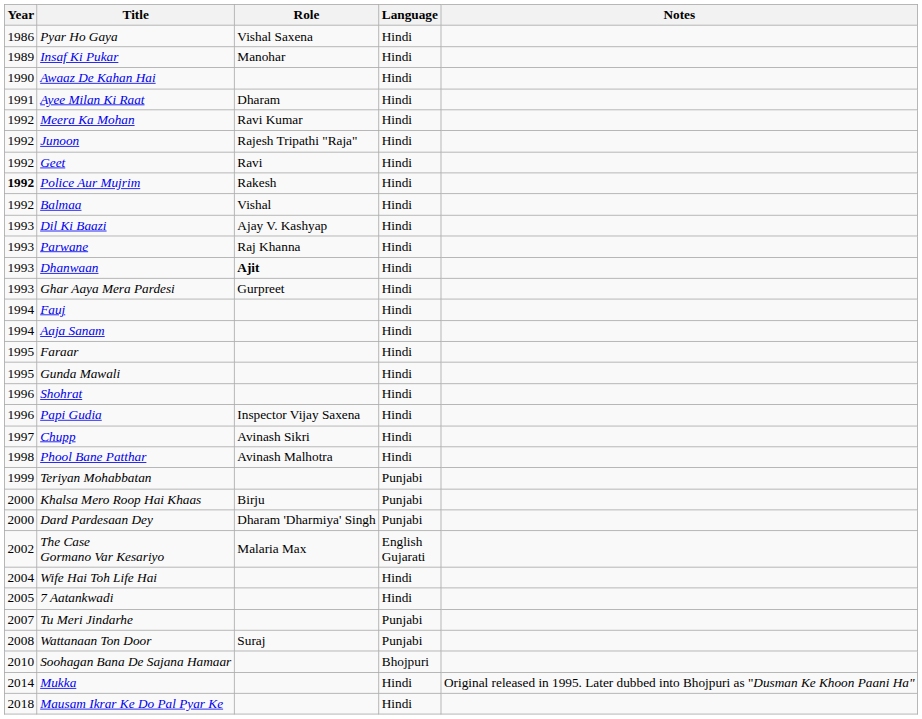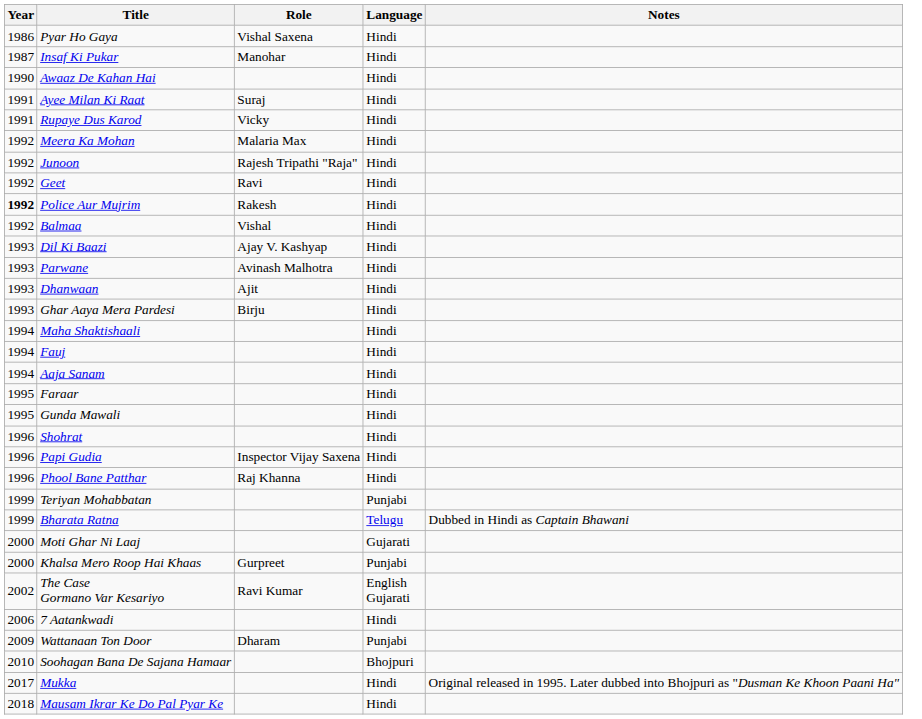 <table class="wikitable">
 <tr>
 <th>Year</th>
 <th>Title</th>
 <th>Role</th>
 <th>Language</th>
 <th>Notes</th>
 </tr>
 <tr>
 <td>1986</td>
 <td><em>Pyar Ho Gaya </em></td>
 <td>Vishal Saxena</td>
 <td>Hindi</td>
 <td></td>
 </tr>
 <tr>
-<td>1989</td>
+<td>1987</td>
 <td><em><a href='#'>Insaf Ki Pukar</a></em></td>
 <td>Manohar</td>
 <td>Hindi</td>
 <td></td>
 </tr>
 <tr>
 <td>1990</td>
 <td><em><a href='#'>Awaaz De Kahan Hai</a></em></td>
 <td></td>
 <td>Hindi</td>
 <td></td>
 </tr>
 <tr>
 <td>1991</td>
 <td><em><a href='#'>Ayee Milan Ki Raat</a></em></td>
-<td>Dharam</td>
+<td>Suraj</td>
+<td>Hindi</td>
+<td></td>
+</tr>
+<tr>
+<td>1991</td>
+<td><em><a href='#'>Rupaye Dus Karod</a></em></td>
+<td>Vicky</td>
 <td>Hindi</td>
 <td></td>
 </tr>
 <tr>
 <td>1992</td>
 <td><em><a href='#'>Meera Ka Mohan</a></em></td>
-<td>Ravi Kumar</td>
+<td>Malaria Max</td>
 <td>Hindi</td>
 <td></td>
 </tr>
 <tr>
 <td>1992</td>
 <td><em><a href='#'>Junoon</a></em></td>
 <td>Rajesh Tripathi "Raja"</td>
 <td>Hindi</td>
 <td></td>
 </tr>
 <tr>
 <td>1992</td>
 <td><em><a href='#'>Geet</a></em></td>
 <td>Ravi</td>
 <td>Hindi</td>
 <td></td>
 </tr>
 <tr>
 <td><strong>1992</strong></td>
 <td><em><a href='#'>Police Aur Mujrim</a></em></td>
 <td>Rakesh</td>
 <td>Hindi</td>
 <td></td>
 </tr>
 <tr>
 <td>1992</td>
 <td><em><a href='#'>Balmaa</a></em></td>
 <td>Vishal</td>
 <td>Hindi</td>
 <td></td>
 </tr>
 <tr>
 <td>1993</td>
 <td><em><a href='#'>Dil Ki Baazi</a></em></td>
 <td>Ajay V. Kashyap</td>
 <td>Hindi</td>
 <td></td>
 </tr>
 <tr>
 <td>1993</td>
 <td><em><a href='#'>Parwane</a></em></td>
-<td>Raj Khanna</td>
+<td>Avinash Malhotra</td>
 <td>Hindi</td>
 <td></td>
 </tr>
 <tr>
 <td>1993</td>
 <td><em><a href='#'>Dhanwaan</a></em></td>
-<td><strong>Ajit</strong></td>
+<td>Ajit</td>
 <td>Hindi</td>
 <td></td>
 </tr>
 <tr>
 <td>1993</td>
 <td><em>Ghar Aaya Mera Pardesi</em></td>
-<td>Gurpreet</td>
+<td>Birju</td>
+<td>Hindi</td>
+<td></td>
+</tr>
+<tr>
+<td>1994</td>
+<td><em><a href='#'>Maha Shaktishaali</a></em></td>
+<td></td>
 <td>Hindi</td>
 <td></td>
 </tr>
 <tr>
 <td>1994</td>
 <td><em><a href='#'>Fauj</a></em></td>
 <td></td>
 <td>Hindi</td>
 <td></td>
 </tr>
 <tr>
 <td>1994</td>
 <td><em><a href='#'>Aaja Sanam</a></em></td>
 <td></td>
 <td>Hindi</td>
 <td></td>
 </tr>
 <tr>
 <td>1995</td>
 <td><em>Faraar</em></td>
 <td></td>
 <td>Hindi</td>
 <td></td>
 </tr>
 <tr>
 <td>1995</td>
 <td><em>Gunda Mawali</em></td>
 <td></td>
 <td>Hindi</td>
 <td></td>
 </tr>
 <tr>
 <td>1996</td>
 <td><em><a href='#'>Shohrat</a></em></td>
 <td></td>
 <td>Hindi</td>
 <td></td>
 </tr>
 <tr>
 <td>1996</td>
 <td><em><a href='#'>Papi Gudia</a></em></td>
 <td>Inspector Vijay Saxena</td>
 <td>Hindi</td>
 <td></td>
 </tr>
 <tr>
-<td>1997</td>
-<td><em><a href='#'>Chupp</a></em></td>
-<td>Avinash Sikri</td>
-<td>Hindi</td>
-<td></td>
-</tr>
-<tr>
-<td>1998</td>
+<td>1996</td>
 <td><em><a href='#'>Phool Bane Patthar</a></em></td>
-<td>Avinash Malhotra</td>
+<td>Raj Khanna</td>
 <td>Hindi</td>
 <td></td>
 </tr>
 <tr>
 <td>1999</td>
 <td><em>Teriyan Mohabbatan</em></td>
 <td></td>
 <td>Punjabi</td>
 <td></td>
 </tr>
 <tr>
+<td>1999</td>
+<td><em><a href='#'>Bharata Ratna</a></em></td>
+<td></td>
+<td><a href='#'>Telugu</a></td>
+<td>Dubbed in Hindi as <em>Captain Bhawani</em></td>
+</tr>
+<tr>
 <td>2000</td>
-<td><em>Khalsa Mero Roop Hai Khaas</em></td>
-<td>Birju</td>
-<td>Punjabi</td>
+<td><em>Moti Ghar Ni Laaj</em></td>
+<td></td>
+<td>Gujarati</td>
 <td></td>
 </tr>
 <tr>
 <td>2000</td>
-<td><em>Dard Pardesaan Dey</em></td>
-<td>Dharam 'Dharmiya' Singh</td>
+<td><em>Khalsa Mero Roop Hai Khaas</em></td>
+<td>Gurpreet</td>
 <td>Punjabi</td>
 <td></td>
 </tr>
 <tr>
 <td>2002</td>
 <td><em>The Case</em><br><em>Gormano Var Kesariyo</em></td>
-<td>Malaria Max</td>
+<td>Ravi Kumar</td>
 <td>English<br>Gujarati</td>
 <td></td>
 </tr>
 <tr>
-<td>2004</td>
-<td><em>Wife Hai Toh Life Hai</em></td>
-<td></td>
-<td>Hindi</td>
-<td></td>
-</tr>
-<tr>
-<td>2005</td>
+<td>2006</td>
 <td><em>7 Aatankwadi</em></td>
 <td></td>
 <td>Hindi</td>
 <td></td>
 </tr>
 <tr>
-<td>2007</td>
-<td><em>Tu Meri Jindarhe</em></td>
-<td></td>
-<td>Punjabi</td>
-<td></td>
-</tr>
-<tr>
-<td>2008</td>
+<td>2009</td>
 <td><em>Wattanaan Ton Door</em></td>
-<td>Suraj</td>
+<td>Dharam</td>
 <td>Punjabi</td>
 <td></td>
 </tr>
 <tr>
 <td>2010</td>
 <td><em>Soohagan Bana De Sajana Hamaar</em></td>
 <td></td>
 <td>Bhojpuri</td>
 <td></td>
 </tr>
 <tr>
-<td>2014</td>
+<td>2017</td>
 <td><em><a href='#'>Mukka</a></em></td>
 <td></td>
 <td>Hindi</td>
 <td>Original released in 1995. Later dubbed into Bhojpuri as "<em>Dusman Ke Khoon Paani Ha"</em></td>
 </tr>
 <tr>
 <td>2018</td>
 <td><em><a href='#'>Mausam Ikrar Ke Do Pal Pyar Ke</a></em></td>
 <td></td>
 <td>Hindi</td>
 <td></td>
 </tr>
 </table>
